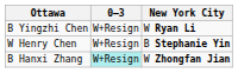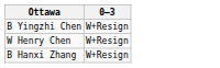 <table class="wikitable">
 <tr>
 <th>Ottawa</th>
 <th>0–3</th>
-<th>New York City</th>
 </tr>
 <tr>
 <td>B Yingzhi Chen</td>
 <td>W+Resign</td>
-<td>W <strong>Ryan Li</strong></td>
 </tr>
 <tr>
 <td>W Henry Chen</td>
 <td>W+Resign</td>
-<td>B <strong>Stephanie Yin</strong></td>
 </tr>
 <tr>
 <td>B Hanxi Zhang</td>
-<td style="background: paleturquoise;">W+Resign</td>
-<td>W <strong>Zhongfan Jian</strong></td>
+<td>W+Resign</td>
 </tr>
 </table>
